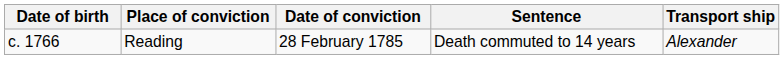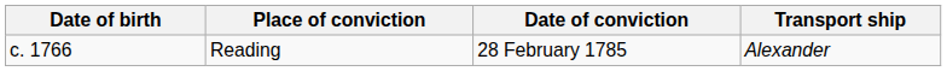 <table class="wikitable sortable plainrowheaders" style="width=1024px;">
 <tr>
 <th style="width: 15%;">Date of birth</th>
 <th style="width: 20%;">Place of conviction</th>
 <th style="width: 20%;">Date of conviction</th>
-<th style="width: 30%;">Sentence</th>
 <th style="width: 15%;">Transport ship</th>
 </tr>
 <tr>
 <td>c. 1766</td>
 <td>Reading</td>
 <td>28 February 1785</td>
-<td>Death commuted to 14 years</td>
 <td><em>Alexander</em></td>
 </tr>
 </table>
